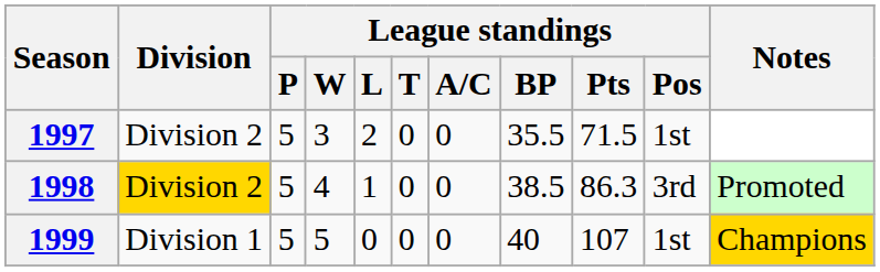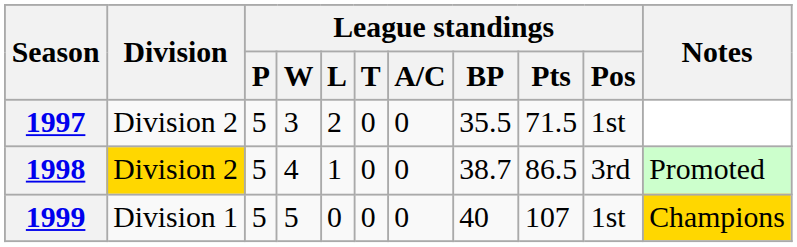 <table class="wikitable sortable">
 <tr>
 <th scope="col" rowspan="2">Season</th>
 <th scope="col" rowspan="2">Division</th>
 <th scope="col" colspan="8">League standings</th>
 <th scope="col" rowspan="2">Notes</th>
 </tr>
 <tr>
 <th scope="col">P</th>
 <th scope="col">W</th>
 <th scope="col">L</th>
 <th scope="col">T</th>
 <th scope="col">A/C</th>
 <th scope="col">BP</th>
 <th scope="col">Pts</th>
 <th scope="col">Pos</th>
 </tr>
 <tr>
 <th scope="row"><a href='#'>1997</a></th>
 <td>Division 2</td>
 <td>5</td>
 <td>3</td>
 <td>2</td>
 <td>0</td>
 <td>0</td>
 <td>35.5</td>
 <td>71.5</td>
 <td>1st</td>
 <td style="background: white;"></td>
 </tr>
 <tr>
 <th scope="row"><a href='#'>1998</a></th>
 <td style="background: gold;">Division 2</td>
 <td>5</td>
 <td>4</td>
 <td>1</td>
 <td>0</td>
 <td>0</td>
-<td>38.5</td>
-<td>86.3</td>
+<td>38.7</td>
+<td>86.5</td>
 <td>3rd</td>
 <td style="background: #cfc;">Promoted</td>
 </tr>
 <tr>
 <th scope="row"><a href='#'>1999</a></th>
 <td>Division 1</td>
 <td>5</td>
 <td>5</td>
 <td>0</td>
 <td>0</td>
 <td>0</td>
 <td>40</td>
 <td>107</td>
 <td>1st</td>
 <td style="background: gold;">Champions</td>
 </tr>
 </table>
